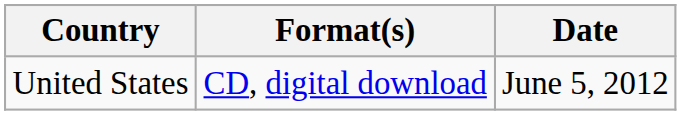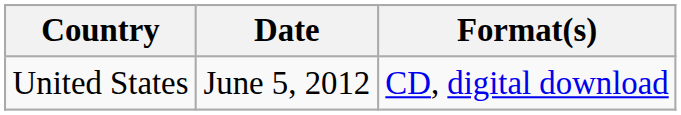 <table class="wikitable">
 <tr>
 <th>Country</th>
+<th>Date</th>
 <th>Format(s)</th>
-<th>Date</th>
 </tr>
 <tr>
 <td>United States</td>
+<td>June 5, 2012</td>
 <td><a href='#'>CD</a>, <a href='#'>digital download</a></td>
-<td>June 5, 2012</td>
 </tr>
 </table>
